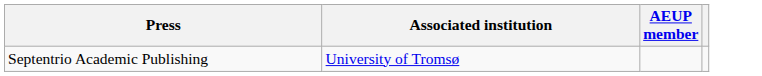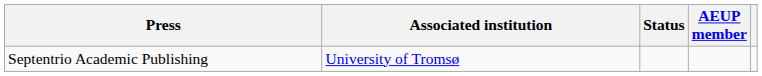 <table class="wikitable sortable">
 <tr>
 <th style="width:20em">Press</th>
 <th style="width:20em">Associated institution</th>
+<th>Status</th>
 <th><a href='#'>AEUP<br>member</a></th>
 <th></th>
 </tr>
 <tr>
 <td>Septentrio Academic Publishing</td>
 <td><a href='#'>University of Tromsø</a></td>
 <td></td>
 <td></td>
+<td></td>
 </tr>
 </table>
